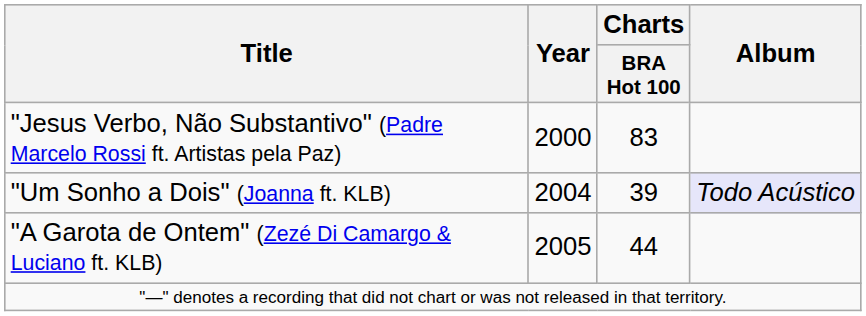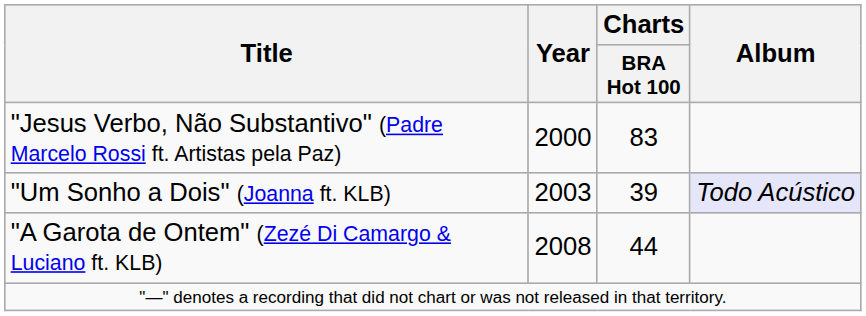 <table class="wikitable">
 <tr>
 <th rowspan="2"  style="width:20em;">Title</th>
 <th rowspan="2">Year</th>
 <th colspan="1">Charts</th>
 <th rowspan="2">Album</th>
 </tr>
 <tr>
 <th scope="col" style="width:4em;font-size:80%;">BRA<br>Hot 100<br></th>
 </tr>
 <tr>
 <td>"Jesus Verbo, Não Substantivo" <small>(<a href='#'>Padre Marcelo Rossi</a> ft. Artistas pela Paz)</small></td>
 <td>2000</td>
 <td align="center">83</td>
 <td></td>
 </tr>
 <tr>
 <td>"Um Sonho a Dois" <small>(<a href='#'>Joanna</a> ft. KLB)</small></td>
-<td>2004</td>
+<td>2003</td>
 <td align="center">39</td>
 <td align="center" style="background: lavender;"><em>Todo Acústico</em></td>
 </tr>
 <tr>
 <td>"A Garota de Ontem" <small>(<a href='#'>Zezé Di Camargo & Luciano</a> ft. KLB)</small></td>
-<td>2005</td>
+<td>2008</td>
 <td align="center">44</td>
 <td></td>
 </tr>
 <tr>
 <td colspan="11" style="text-align:center; font-size:8pt;">"—" denotes a recording that did not chart or was not released in that territory.</td>
 </tr>
 </table>
